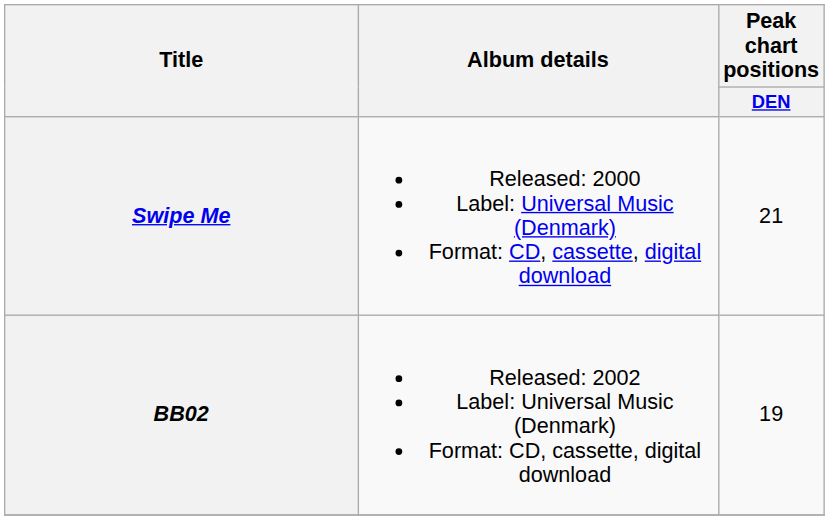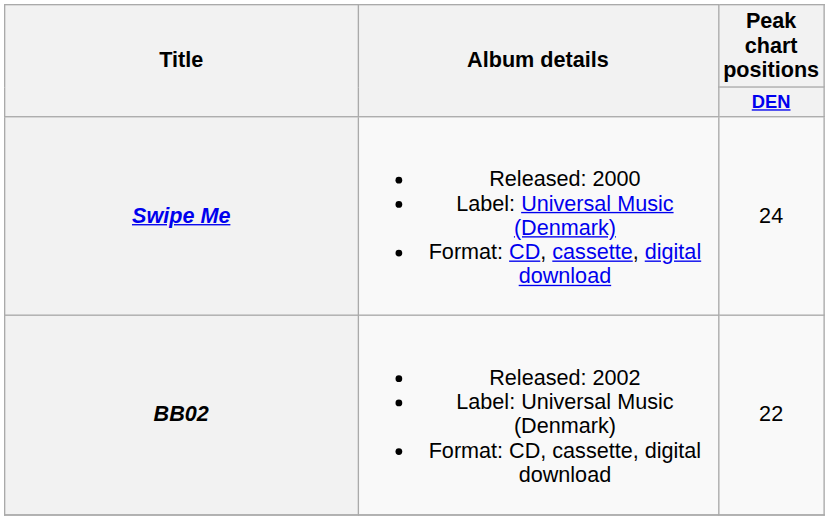 <table class="wikitable plainrowheaders" style="text-align:center;">
 <tr>
 <th scope="col" rowspan="2" style="width:17em;">Title</th>
 <th scope="col" rowspan="2" style="width:17em;">Album details</th>
 <th scope="col" colspan="10">Peak chart positions</th>
 </tr>
 <tr>
 <th style="width:2.5em; font-size:85%"><a href='#'>DEN</a><br></th>
 </tr>
 <tr>
 <th scope="row"><em><a href='#'>Swipe Me</a></em></th>
 <td><br><ul><li>Released: 2000</li><li>Label: <a href='#'>Universal Music (Denmark)</a></li><li>Format: <a href='#'>CD</a>, <a href='#'>cassette</a>, <a href='#'>digital download</a></li></ul></td>
-<td>21</td>
+<td>24</td>
 </tr>
 <tr>
 <th scope="row"><em>BB02</em></th>
 <td><br><ul><li>Released: 2002</li><li>Label: Universal Music (Denmark)</li><li>Format: CD, cassette, digital download</li></ul></td>
-<td>19</td>
+<td>22</td>
 </tr>
 <tr>
 </tr>
 </table>
